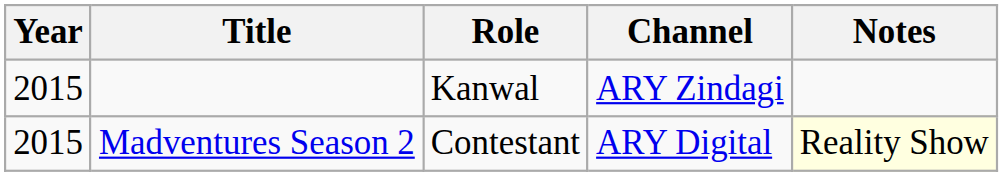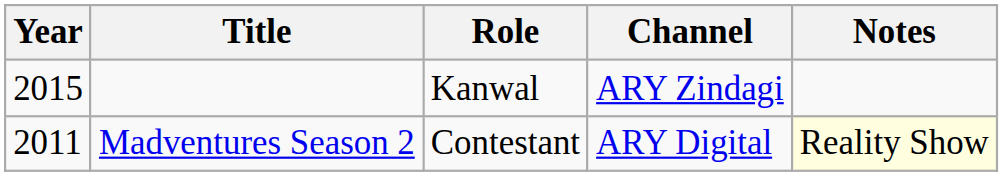 <table class="wikitable">
 <tr>
 <th>Year</th>
 <th>Title</th>
 <th>Role</th>
 <th>Channel</th>
 <th>Notes</th>
 </tr>
 <tr>
 <td>2015</td>
 <td></td>
 <td>Kanwal</td>
 <td><a href='#'>ARY Zindagi</a></td>
 <td></td>
 </tr>
 <tr>
-<td>2015</td>
+<td>2011</td>
 <td><a href='#'>Madventures Season 2</a></td>
 <td>Contestant</td>
 <td><a href='#'>ARY Digital</a></td>
 <td style="background: lightyellow;">Reality Show</td>
 </tr>
 </table>
